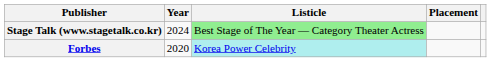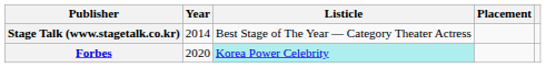 <table class="wikitable plainrowheaders sortable" style="margin-right: 0;">
 <tr>
 <th scope="col">Publisher</th>
 <th scope="col">Year</th>
 <th scope="col">Listicle</th>
 <th scope="col">Placement</th>
 <th scope="col" class="unsortable"></th>
 </tr>
 <tr>
 <th scope="row">Stage Talk (www.stagetalk.co.kr)</th>
-<td style="text-align:center;">2024</td>
-<td style="background: lightgreen;">Best Stage of The Year — Category Theater Actress</td>
+<td style="text-align:center;">2014</td>
+<td>Best Stage of The Year — Category Theater Actress</td>
 <td></td>
 <td style="text-align:center;"></td>
 </tr>
 <tr>
 <th scope="row"><a href='#'>Forbes</a></th>
 <td style="text-align:center;">2020</td>
 <td style="background: paleturquoise;"><a href='#'>Korea Power Celebrity</a></td>
 <td></td>
 <td style="text-align:center;"></td>
 </tr>
 </table>
